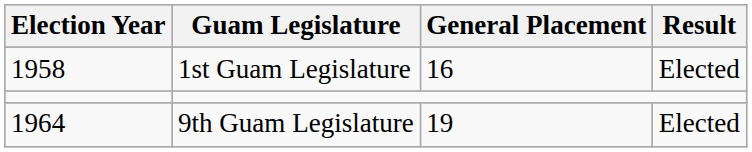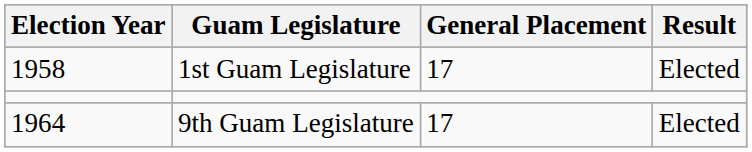 <table class="wikitable sortable" id="elections">
 <tr style="vertical-align:bottom;">
 <th>Election Year</th>
 <th>Guam Legislature</th>
 <th>General Placement</th>
 <th>Result</th>
 </tr>
 <tr>
 <td>1958</td>
 <td>1st Guam Legislature</td>
-<td>16</td>
+<td>17</td>
 <td>Elected</td>
 </tr>
 <tr>
 <td colspace=3></td>
 </tr>
 <tr>
 <td>1964</td>
 <td>9th Guam Legislature</td>
-<td>19</td>
+<td>17</td>
 <td>Elected</td>
 </tr>
 </table>
